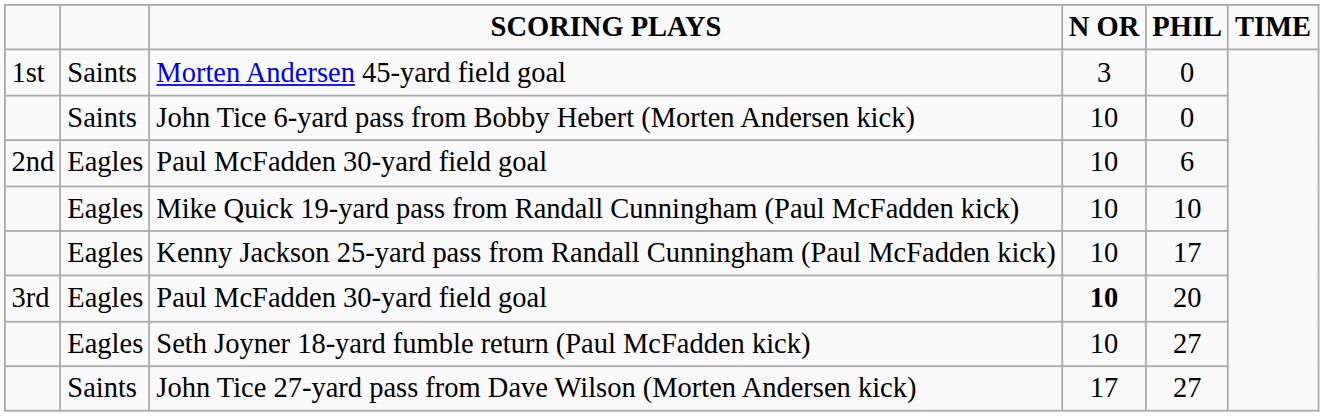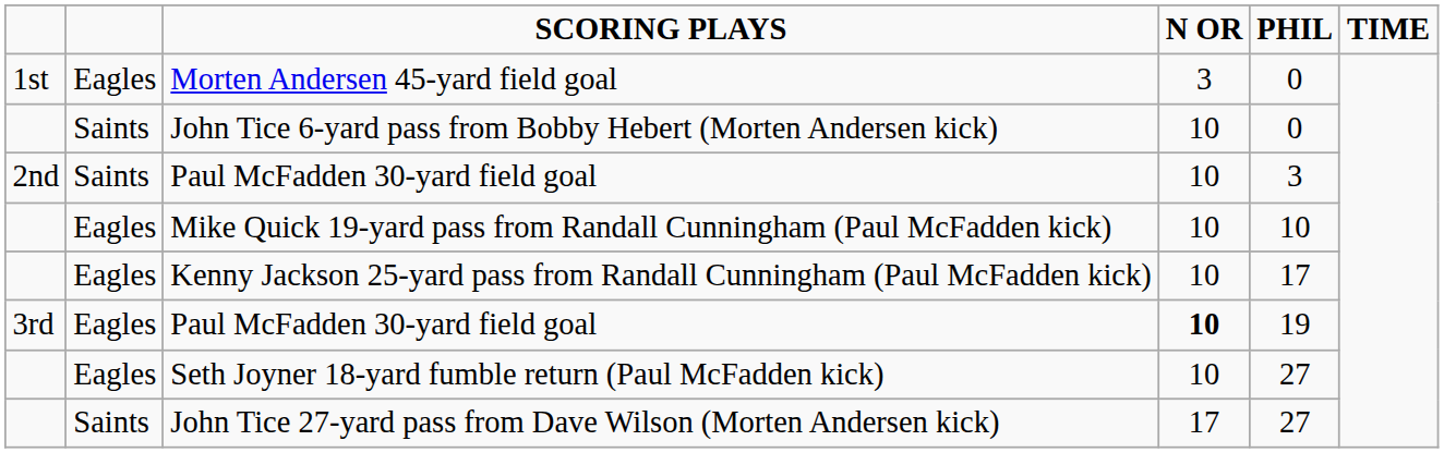 <table class="wikitable">
 <tr align="center">
 <td></td>
 <td></td>
 <td><strong>SCORING PLAYS</strong></td>
 <td><strong>N OR</strong></td>
 <td><strong>PHIL</strong></td>
 <td><strong>TIME</strong></td>
 </tr>
 <tr align="left">
 <td>1st</td>
-<td>Saints</td>
+<td>Eagles</td>
 <td><a href='#'>Morten Andersen</a> 45-yard field goal</td>
 <td - align="center">3</td>
 <td - align="center">0</td>
 </tr>
 <tr align="left">
 <td></td>
 <td>Saints</td>
 <td>John Tice 6-yard pass from Bobby Hebert (Morten Andersen kick)</td>
 <td - align="center">10</td>
 <td - align="center">0</td>
 </tr>
 <tr align="left">
 <td>2nd</td>
-<td>Eagles</td>
+<td>Saints</td>
 <td>Paul McFadden 30-yard field goal</td>
 <td - align="center">10</td>
-<td - align="center">6</td>
+<td - align="center">3</td>
 </tr>
 <tr align="left">
 <td></td>
 <td>Eagles</td>
 <td>Mike Quick 19-yard pass from Randall Cunningham (Paul McFadden kick)</td>
 <td - align="center">10</td>
 <td - align="center">10</td>
 </tr>
 <tr align="left">
 <td></td>
 <td>Eagles</td>
 <td>Kenny Jackson 25-yard pass from Randall Cunningham (Paul McFadden kick)</td>
 <td - align="center">10</td>
 <td - align="center">17</td>
 </tr>
 <tr align="left">
 <td>3rd</td>
 <td>Eagles</td>
 <td>Paul McFadden 30-yard field goal</td>
 <td - align="center"><strong>10</strong></td>
-<td - align="center">20</td>
+<td - align="center">19</td>
 </tr>
 <tr align="left">
 <td></td>
 <td>Eagles</td>
 <td>Seth Joyner 18-yard fumble return (Paul McFadden kick)</td>
 <td - align="center">10</td>
 <td - align="center">27</td>
 </tr>
 <tr align="left">
 <td></td>
 <td>Saints</td>
 <td>John Tice 27-yard pass from Dave Wilson (Morten Andersen kick)</td>
 <td - align="center">17</td>
 <td - align="center">27</td>
 </tr>
 </table>
